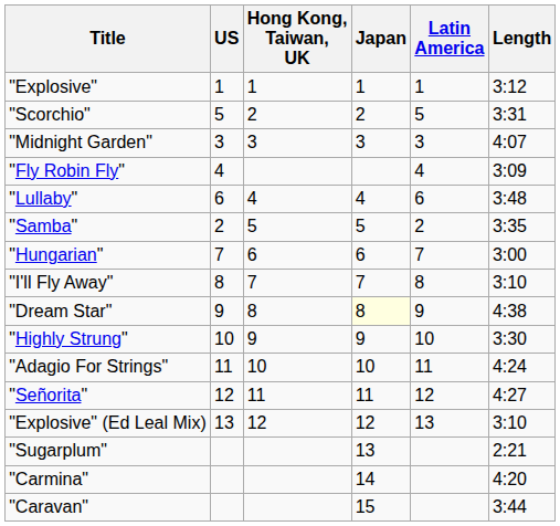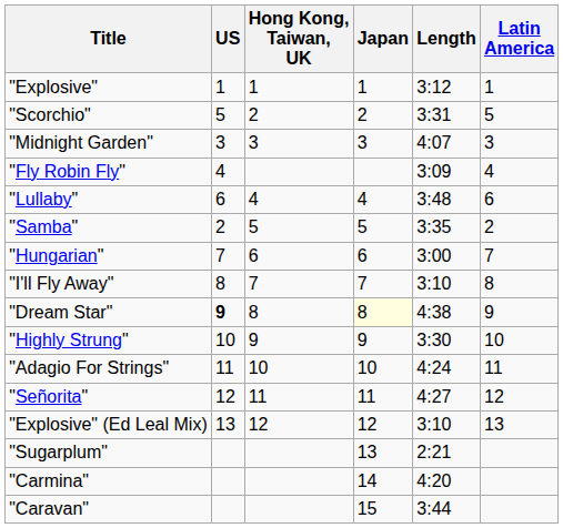 <table class="wikitable">
 <tr>
 <th>Title</th>
 <th>US</th>
 <th>Hong Kong, <br>Taiwan, <br>UK</th>
 <th>Japan</th>
+<th>Length</th>
 <th><a href='#'>Latin<br> America</a></th>
-<th>Length</th>
 </tr>
 <tr>
 <td>"Explosive"</td>
 <td>1</td>
 <td>1</td>
 <td>1</td>
+<td>3:12</td>
 <td>1</td>
-<td>3:12</td>
 </tr>
 <tr>
 <td>"Scorchio"</td>
 <td>5</td>
 <td>2</td>
 <td>2</td>
+<td>3:31</td>
 <td>5</td>
-<td>3:31</td>
 </tr>
 <tr>
 <td>"Midnight Garden"</td>
 <td>3</td>
 <td>3</td>
 <td>3</td>
+<td>4:07</td>
 <td>3</td>
-<td>4:07</td>
 </tr>
 <tr>
 <td>"<a href='#'>Fly Robin Fly</a>"</td>
 <td>4</td>
 <td></td>
 <td></td>
+<td>3:09</td>
 <td>4</td>
-<td>3:09</td>
 </tr>
 <tr>
 <td>"<a href='#'>Lullaby</a>"</td>
 <td>6</td>
 <td>4</td>
 <td>4</td>
+<td>3:48</td>
 <td>6</td>
-<td>3:48</td>
 </tr>
 <tr>
 <td>"<a href='#'>Samba</a>"</td>
 <td>2</td>
 <td>5</td>
 <td>5</td>
+<td>3:35</td>
 <td>2</td>
-<td>3:35</td>
 </tr>
 <tr>
 <td>"<a href='#'>Hungarian</a>"</td>
 <td>7</td>
 <td>6</td>
 <td>6</td>
+<td>3:00</td>
 <td>7</td>
-<td>3:00</td>
 </tr>
 <tr>
 <td>"I'll Fly Away"</td>
 <td>8</td>
 <td>7</td>
 <td>7</td>
+<td>3:10</td>
 <td>8</td>
-<td>3:10</td>
 </tr>
 <tr>
 <td>"Dream Star"</td>
-<td>9</td>
+<td><strong>9</strong></td>
 <td>8</td>
 <td style="background: lightyellow;">8</td>
+<td>4:38</td>
 <td>9</td>
-<td>4:38</td>
 </tr>
 <tr>
 <td>"<a href='#'>Highly Strung</a>"</td>
 <td>10</td>
 <td>9</td>
 <td>9</td>
+<td>3:30</td>
 <td>10</td>
-<td>3:30</td>
 </tr>
 <tr>
 <td>"Adagio For Strings"</td>
 <td>11</td>
 <td>10</td>
 <td>10</td>
+<td>4:24</td>
 <td>11</td>
-<td>4:24</td>
 </tr>
 <tr>
 <td>"<a href='#'>Señorita</a>"</td>
 <td>12</td>
 <td>11</td>
 <td>11</td>
+<td>4:27</td>
 <td>12</td>
-<td>4:27</td>
 </tr>
 <tr>
 <td>"Explosive" (Ed Leal Mix)</td>
 <td>13</td>
 <td>12</td>
 <td>12</td>
+<td>3:10</td>
 <td>13</td>
-<td>3:10</td>
 </tr>
 <tr>
 <td>"Sugarplum"</td>
 <td></td>
 <td></td>
 <td>13</td>
+<td>2:21</td>
 <td></td>
-<td>2:21</td>
 </tr>
 <tr>
 <td>"Carmina"</td>
 <td></td>
 <td></td>
 <td>14</td>
+<td>4:20</td>
 <td></td>
-<td>4:20</td>
 </tr>
 <tr>
 <td>"Caravan"</td>
 <td></td>
 <td></td>
 <td>15</td>
+<td>3:44</td>
 <td></td>
-<td>3:44</td>
 </tr>
 </table>
